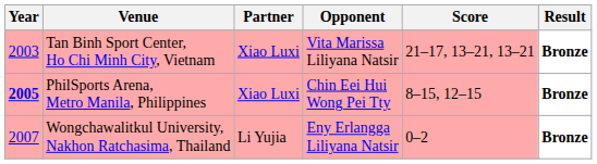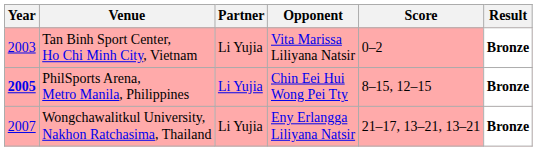 <table class="sortable wikitable" style="font-size: 90%;">
 <tr>
 <th>Year</th>
 <th>Venue</th>
 <th>Partner</th>
 <th>Opponent</th>
 <th>Score</th>
 <th>Result</th>
 </tr>
 <tr style="background:#FFAAAA">
 <td align="center"><a href='#'>2003</a></td>
 <td align="left">Tan Binh Sport Center,<br><a href='#'>Ho Chi Minh City</a>, Vietnam</td>
-<td align="left"> <a href='#'>Xiao Luxi</a></td>
+<td align="left"> Li Yujia</td>
 <td align="left"> <a href='#'>Vita Marissa</a><br> Liliyana Natsir</td>
-<td align="left">21–17, 13–21, 13–21</td>
+<td align="left">0–2</td>
 <td style="text-align:left; background:white"> <strong>Bronze</strong></td>
 </tr>
 <tr style="background:#FFAAAA">
 <td align="center"><strong><a href='#'>2005</a></strong></td>
 <td align="left">PhilSports Arena,<br><a href='#'>Metro Manila</a>, Philippines</td>
-<td align="left"> <a href='#'>Xiao Luxi</a></td>
+<td align="left"> <a href='#'>Li Yujia</a></td>
 <td align="left"> <a href='#'>Chin Eei Hui</a><br> <a href='#'>Wong Pei Tty</a></td>
 <td align="left">8–15, 12–15</td>
 <td style="text-align:left; background:white"> <strong>Bronze</strong></td>
 </tr>
 <tr style="background:#FFAAAA">
 <td align="center"><a href='#'>2007</a></td>
 <td align="left">Wongchawalitkul University,<br><a href='#'>Nakhon Ratchasima</a>, Thailand</td>
 <td align="left"> Li Yujia</td>
 <td align="left"> <a href='#'>Eny Erlangga</a><br> <a href='#'>Liliyana Natsir</a></td>
-<td align="left">0–2</td>
+<td align="left">21–17, 13–21, 13–21</td>
 <td style="text-align:left; background:white"> <strong>Bronze</strong></td>
 </tr>
 </table>
